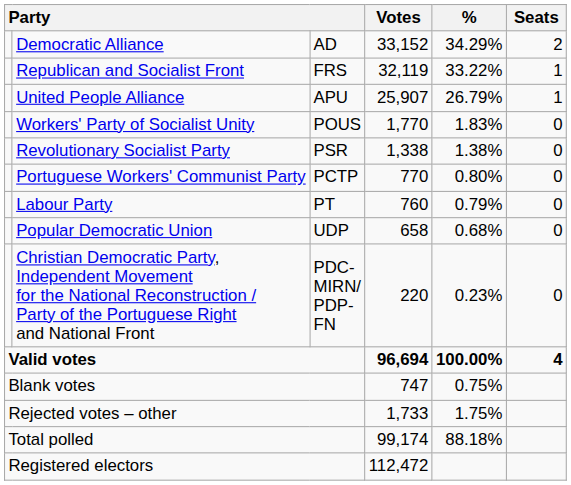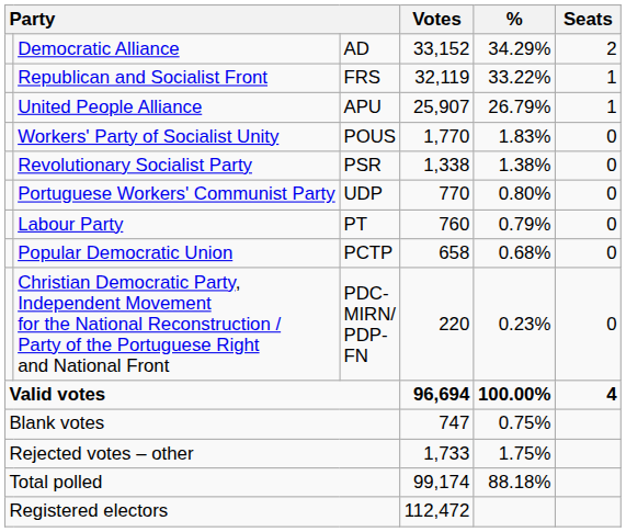 <table class="wikitable" border="1" style="text-align:right;">
 <tr>
 <th style="text-align:left;" colspan=3>Party</th>
 <th align=center width="50">Votes</th>
 <th align=center width="50">%</th>
 <th align=center width="50">Seats</th>
 </tr>
 <tr>
 <td></td>
 <td align=left><a href='#'>Democratic Alliance</a></td>
 <td align=left>AD</td>
 <td>33,152</td>
 <td>34.29%</td>
 <td>2</td>
 </tr>
 <tr>
 <td></td>
 <td align=left style="white-space: nowrap;"><a href='#'>Republican and Socialist Front</a></td>
 <td align=left>FRS</td>
 <td>32,119</td>
 <td>33.22%</td>
 <td>1</td>
 </tr>
 <tr>
 <td></td>
 <td align=left><a href='#'>United People Alliance</a></td>
 <td align=left>APU</td>
 <td>25,907</td>
 <td>26.79%</td>
 <td>1</td>
 </tr>
 <tr>
 <td></td>
 <td align=left><a href='#'>Workers' Party of Socialist Unity</a></td>
 <td align=left>POUS</td>
 <td>1,770</td>
 <td>1.83%</td>
 <td>0</td>
 </tr>
 <tr>
 <td></td>
 <td align=left><a href='#'>Revolutionary Socialist Party</a></td>
 <td align=left>PSR</td>
 <td>1,338</td>
 <td>1.38%</td>
 <td>0</td>
 </tr>
 <tr>
 <td></td>
 <td align=left><a href='#'>Portuguese Workers' Communist Party</a></td>
-<td align=left>PCTP</td>
+<td align=left>UDP</td>
 <td>770</td>
 <td>0.80%</td>
 <td>0</td>
 </tr>
 <tr>
 <td></td>
 <td align=left><a href='#'>Labour Party</a></td>
 <td align=left>PT</td>
 <td>760</td>
 <td>0.79%</td>
 <td>0</td>
 </tr>
 <tr>
 <td></td>
 <td align=left><a href='#'>Popular Democratic Union</a></td>
-<td align=left>UDP</td>
+<td align=left>PCTP</td>
 <td>658</td>
 <td>0.68%</td>
 <td>0</td>
 </tr>
 <tr>
 <td></td>
 <td align=left><a href='#'>Christian Democratic Party</a>,<br><a href='#'>Independent Movement<br>for the National Reconstruction /<br>Party of the Portuguese Right</a><br>and National Front</td>
 <td align=left>PDC-<br>MIRN/<br>PDP-<br>FN</td>
 <td>220</td>
 <td>0.23%</td>
 <td>0</td>
 </tr>
 <tr style="font-weight:bold">
 <td align=left colspan=3>Valid votes</td>
 <td>96,694</td>
 <td>100.00%</td>
 <td>4</td>
 </tr>
 <tr>
 <td align=left colspan=3>Blank votes</td>
 <td>747</td>
 <td>0.75%</td>
 <td></td>
 </tr>
 <tr>
 <td align=left colspan=3>Rejected votes – other</td>
 <td>1,733</td>
 <td>1.75%</td>
 <td></td>
 </tr>
 <tr>
 <td align=left colspan=3>Total polled</td>
 <td>99,174</td>
 <td>88.18%</td>
 <td></td>
 </tr>
 <tr>
 <td align=left colspan=3>Registered electors</td>
 <td>112,472</td>
 <td></td>
 <td></td>
 </tr>
 </table>
